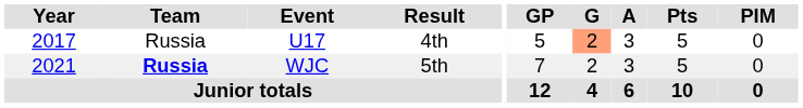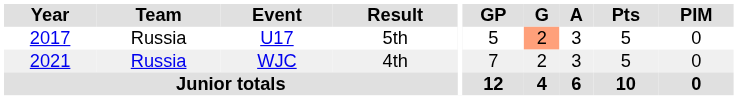 <table border="0" cellpadding="1" cellspacing="0" ID="Table3" style="text-align:center; width:40em">
 <tr ALIGN="center" bgcolor="#e0e0e0">
 <th>Year</th>
 <th>Team</th>
 <th>Event</th>
 <th>Result</th>
 <th rowspan="99" bgcolor="#ffffff"></th>
 <th>GP</th>
 <th>G</th>
 <th>A</th>
 <th>Pts</th>
 <th>PIM</th>
 </tr>
 <tr>
 <td><a href='#'>2017</a></td>
 <td>Russia</td>
 <td><a href='#'>U17</a></td>
-<td>4th</td>
+<td>5th</td>
 <td>5</td>
 <td style="background: lightsalmon;">2</td>
 <td>3</td>
 <td>5</td>
 <td>0</td>
 </tr>
 <tr bgcolor="#f0f0f0">
 <td><a href='#'>2021</a></td>
-<td><strong><a href='#'>Russia</a></strong></td>
+<td><a href='#'>Russia</a></td>
 <td><a href='#'>WJC</a></td>
-<td>5th</td>
+<td>4th</td>
 <td>7</td>
 <td>2</td>
 <td>3</td>
 <td>5</td>
 <td>0</td>
 </tr>
 <tr ALIGN="center" bgcolor="#e0e0e0">
 <th colspan=4>Junior totals</th>
 <th>12</th>
 <th>4</th>
 <th>6</th>
 <th>10</th>
 <th>0</th>
 </tr>
 </table>
